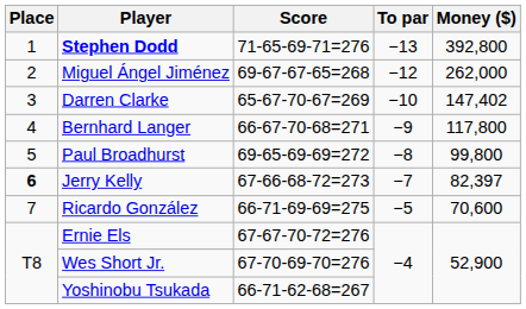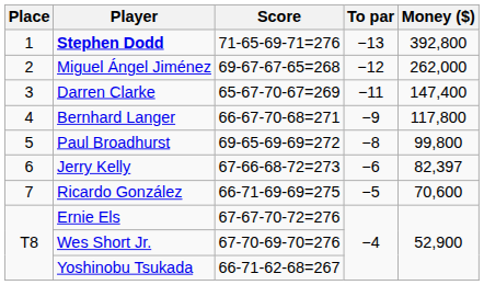 <table class="wikitable">
 <tr>
 <th>Place</th>
 <th>Player</th>
 <th>Score</th>
 <th>To par</th>
 <th>Money ($)</th>
 </tr>
 <tr>
 <td align=center>1</td>
 <td> <strong><a href='#'>Stephen Dodd</a></strong></td>
 <td>71-65-69-71=276</td>
 <td align=center>−13</td>
 <td align=center>392,800</td>
 </tr>
 <tr>
 <td align=center>2</td>
 <td> <a href='#'>Miguel Ángel Jiménez</a></td>
 <td>69-67-67-65=268</td>
 <td align=center>−12</td>
 <td align=center>262,000</td>
 </tr>
 <tr>
 <td align=center>3</td>
 <td> <a href='#'>Darren Clarke</a></td>
 <td>65-67-70-67=269</td>
-<td align=center>−10</td>
-<td align=center>147,402</td>
+<td align=center>−11</td>
+<td align=center>147,400</td>
 </tr>
 <tr>
 <td align=center>4</td>
 <td> <a href='#'>Bernhard Langer</a></td>
 <td>66-67-70-68=271</td>
 <td align=center>−9</td>
 <td align=center>117,800</td>
 </tr>
 <tr>
 <td align=center>5</td>
 <td> <a href='#'>Paul Broadhurst</a></td>
 <td>69-65-69-69=272</td>
 <td align=center>−8</td>
 <td align=center>99,800</td>
 </tr>
 <tr>
-<td align=center><strong>6</strong></td>
+<td align=center>6</td>
 <td> <a href='#'>Jerry Kelly</a></td>
 <td>67-66-68-72=273</td>
-<td align=center>−7</td>
+<td align=center>−6</td>
 <td align=center>82,397</td>
 </tr>
 <tr>
 <td align=center>7</td>
 <td> <a href='#'>Ricardo González</a></td>
 <td>66-71-69-69=275</td>
 <td align=center>−5</td>
 <td align=center>70,600</td>
 </tr>
 <tr>
 <td rowspan="3"  align=center>T8</td>
 <td> <a href='#'>Ernie Els</a></td>
 <td>67-67-70-72=276</td>
 <td rowspan="3"  align=center>−4</td>
 <td rowspan="3"  align=center>52,900</td>
 </tr>
 <tr>
 <td> <a href='#'>Wes Short Jr.</a></td>
 <td>67-70-69-70=276</td>
 </tr>
 <tr>
 <td> <a href='#'>Yoshinobu Tsukada</a></td>
 <td>66-71-62-68=267</td>
 </tr>
 </table>
